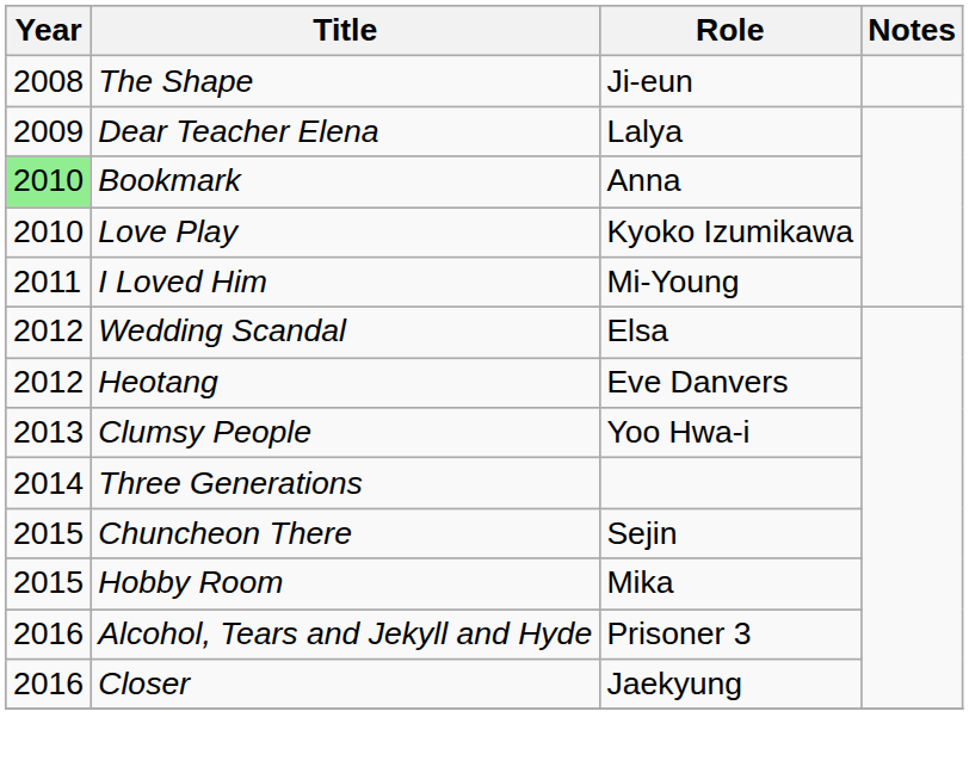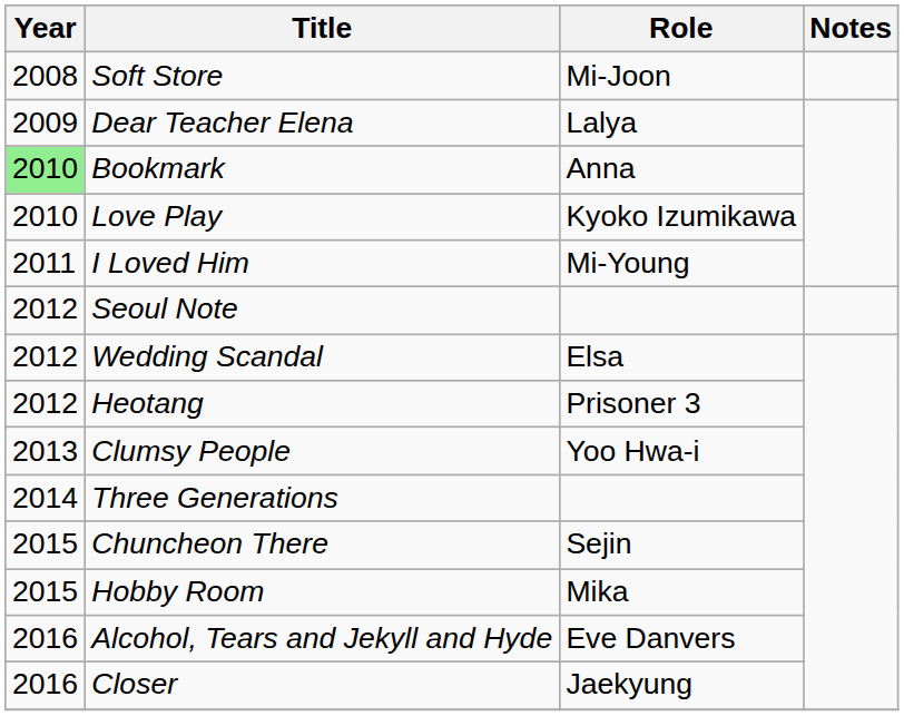 <table class="wikitable sortable">
 <tr>
 <th>Year</th>
 <th>Title</th>
 <th>Role</th>
 <th class="unsortable">Notes</th>
 </tr>
 <tr>
 <td>2008</td>
-<td><em>The Shape</em></td>
-<td>Ji-eun</td>
+<td><em>Soft Store</em></td>
+<td>Mi-Joon</td>
 <td></td>
 </tr>
 <tr>
 <td>2009</td>
 <td><em>Dear Teacher Elena</em></td>
 <td>Lalya</td>
 <td rowspan=4></td>
 </tr>
 <tr>
 <td style="background: lightgreen;">2010</td>
 <td><em>Bookmark</em></td>
 <td>Anna</td>
 </tr>
 <tr>
 <td>2010</td>
 <td><em>Love Play</em></td>
 <td>Kyoko Izumikawa</td>
 </tr>
 <tr>
 <td>2011</td>
 <td><em>I Loved Him</em></td>
 <td>Mi-Young</td>
 </tr>
 <tr>
 <td>2012</td>
+<td><em>Seoul Note</em></td>
+<td></td>
+<td></td>
+</tr>
+<tr>
+<td>2012</td>
 <td><em>Wedding Scandal</em></td>
 <td>Elsa</td>
 <td rowspan=8></td>
 </tr>
 <tr>
 <td>2012</td>
 <td><em>Heotang</em></td>
-<td>Eve Danvers</td>
+<td>Prisoner 3</td>
 </tr>
 <tr>
 <td>2013</td>
 <td><em>Clumsy People</em></td>
 <td>Yoo Hwa-i</td>
 </tr>
 <tr>
 <td>2014</td>
 <td><em>Three Generations</em></td>
 <td></td>
 </tr>
 <tr>
 <td>2015</td>
 <td><em>Chuncheon There</em></td>
 <td>Sejin</td>
 </tr>
 <tr>
 <td>2015</td>
 <td><em>Hobby Room</em></td>
 <td>Mika</td>
 </tr>
 <tr>
 <td>2016</td>
 <td><em>Alcohol, Tears and Jekyll and Hyde</em></td>
-<td>Prisoner 3</td>
+<td>Eve Danvers</td>
 </tr>
 <tr>
 <td>2016</td>
 <td><em>Closer</em></td>
 <td>Jaekyung</td>
 </tr>
 <tr>
 </tr>
 </table>
